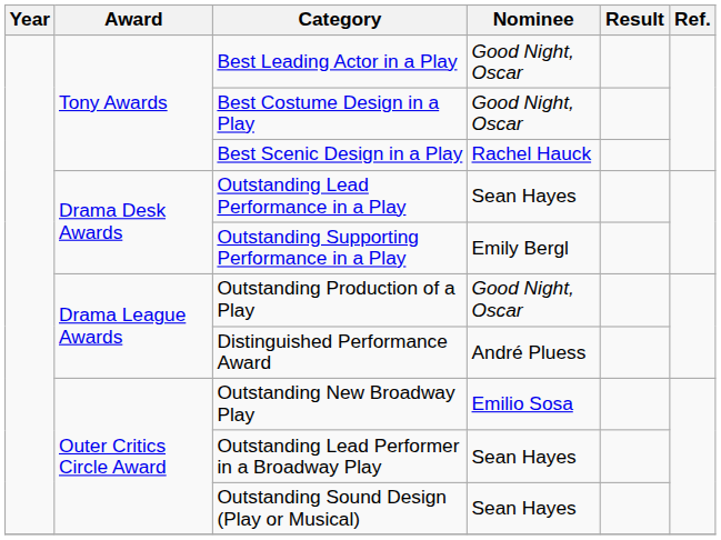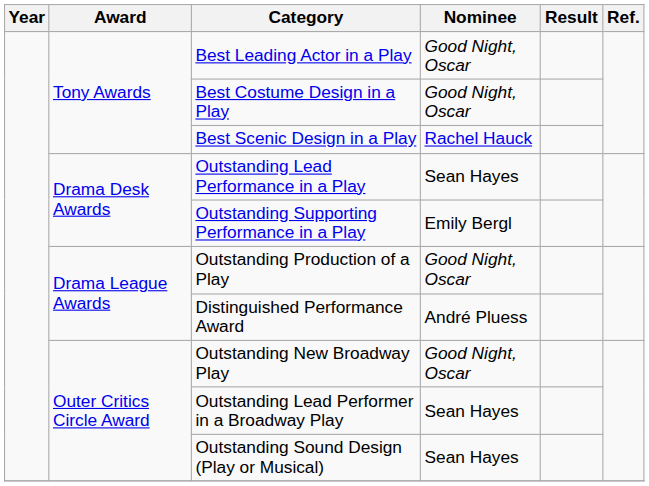 <table class="wikitable" width="95%">
 <tr>
 <th width="5%">Year</th>
 <th width="25%">Award</th>
 <th width="40%">Category</th>
 <th width="20%">Nominee</th>
 <th width="10%">Result</th>
 <th>Ref.</th>
 </tr>
 <tr>
 <td rowspan="10"></td>
 <td rowspan="3"><a href='#'>Tony Awards</a></td>
 <td><a href='#'>Best Leading Actor in a Play</a></td>
 <td><em>Good Night, Oscar</em></td>
 <td></td>
 <td rowspan=3></td>
 </tr>
 <tr>
 <td><a href='#'>Best Costume Design in a Play</a></td>
 <td><em>Good Night, Oscar</em></td>
 <td></td>
 </tr>
 <tr>
 <td><a href='#'>Best Scenic Design in a Play</a></td>
 <td><a href='#'>Rachel Hauck</a></td>
 <td></td>
 </tr>
 <tr>
 <td rowspan=2><a href='#'>Drama Desk Awards</a></td>
 <td><a href='#'>Outstanding Lead Performance in a Play</a></td>
 <td>Sean Hayes</td>
 <td></td>
 <td rowspan=2></td>
 </tr>
 <tr>
 <td><a href='#'>Outstanding Supporting Performance in a Play</a></td>
 <td>Emily Bergl</td>
 <td></td>
 </tr>
 <tr>
 <td rowspan=2><a href='#'>Drama League Awards</a></td>
 <td>Outstanding Production of a Play</td>
 <td><em>Good Night, Oscar</em></td>
 <td></td>
 <td rowspan=2></td>
 </tr>
 <tr>
 <td>Distinguished Performance Award</td>
 <td>André Pluess</td>
 <td></td>
 </tr>
 <tr>
 <td rowspan=3><a href='#'>Outer Critics Circle Award</a></td>
 <td>Outstanding New Broadway Play</td>
-<td><a href='#'>Emilio Sosa</a></td>
+<td><em>Good Night, Oscar</em></td>
 <td></td>
 <td rowspan=3></td>
 </tr>
 <tr>
 <td>Outstanding Lead Performer in a Broadway Play</td>
 <td>Sean Hayes</td>
 <td></td>
 </tr>
 <tr>
 <td>Outstanding Sound Design (Play or Musical)</td>
 <td>Sean Hayes</td>
 <td></td>
 </tr>
 <tr>
 </tr>
 </table>
